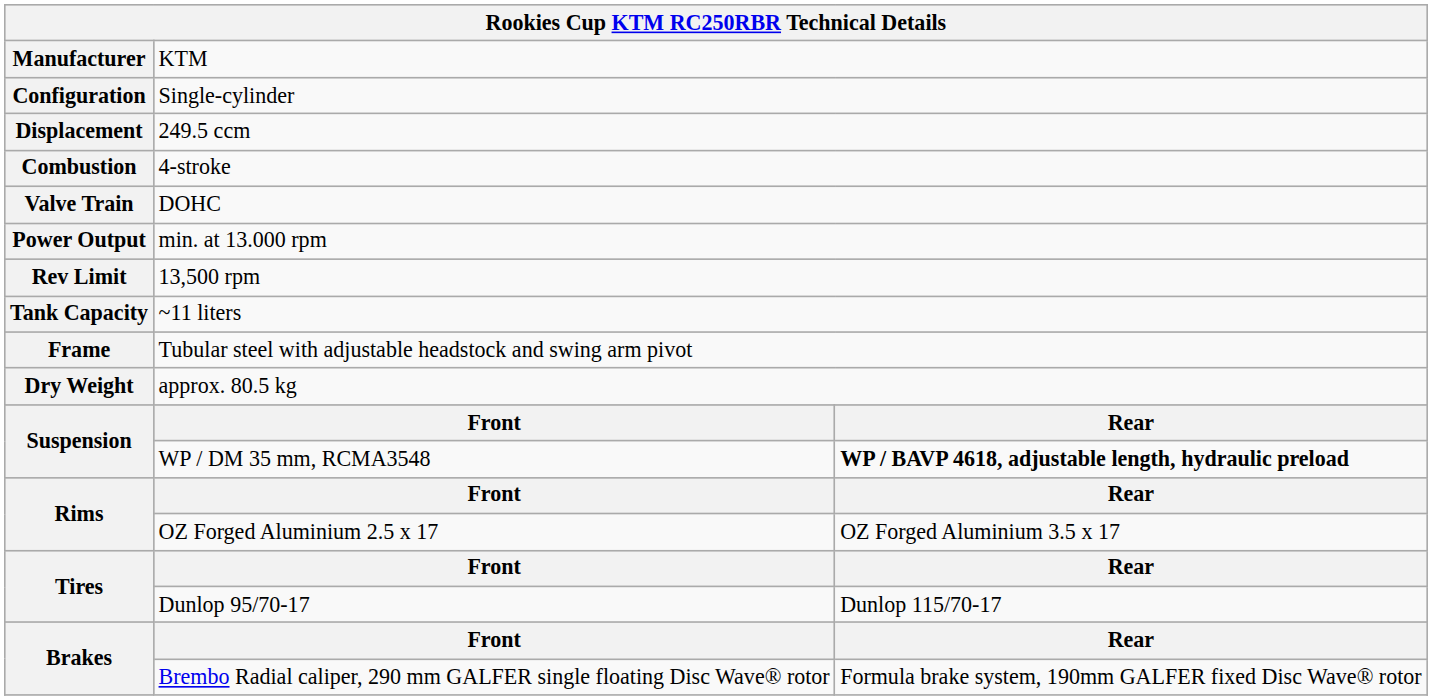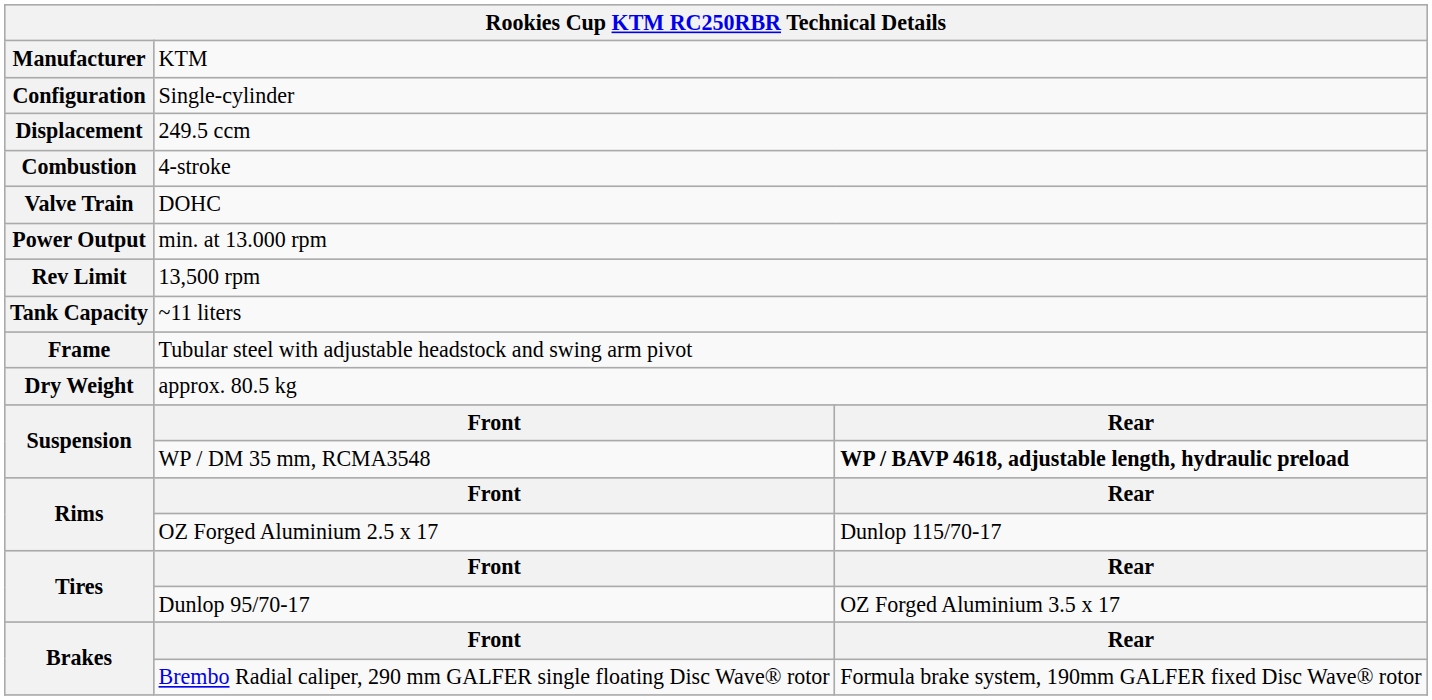 <table class="wikitable" style="font-size: 85%;">
 <tr>
 <th colspan=3>Rookies Cup <a href='#'>KTM RC250RBR</a> Technical Details</th>
 </tr>
 <tr>
 <th>Manufacturer</th>
 <td colspan=2>KTM</td>
 </tr>
 <tr>
 <th>Configuration</th>
 <td colspan=2>Single-cylinder</td>
 </tr>
 <tr>
 <th>Displacement</th>
 <td colspan=2>249.5 ccm</td>
 </tr>
 <tr>
 <th>Combustion</th>
 <td colspan=2>4-stroke</td>
 </tr>
 <tr>
 <th>Valve Train</th>
 <td colspan=2>DOHC</td>
 </tr>
 <tr>
 <th>Power Output</th>
 <td colspan=2>min.  at 13.000 rpm</td>
 </tr>
 <tr>
 <th>Rev Limit</th>
 <td colspan=2>13,500 rpm</td>
 </tr>
 <tr>
 <th>Tank Capacity</th>
 <td colspan=2>~11 liters</td>
 </tr>
 <tr>
 <th>Frame</th>
 <td colspan=2>Tubular steel with adjustable headstock and swing arm pivot</td>
 </tr>
 <tr>
 <th>Dry Weight</th>
 <td colspan=2>approx. 80.5 kg</td>
 </tr>
 <tr>
 <th rowspan=2>Suspension</th>
 <th>Front</th>
 <th>Rear</th>
 </tr>
 <tr>
 <td>WP / DM 35 mm, RCMA3548</td>
 <td><strong>WP / BAVP 4618, adjustable length, hydraulic preload</strong></td>
 </tr>
 <tr>
 <th rowspan=2>Rims</th>
 <th>Front</th>
 <th>Rear</th>
 </tr>
 <tr>
 <td>OZ Forged Aluminium 2.5 x 17</td>
-<td>OZ Forged Aluminium 3.5 x 17</td>
+<td>Dunlop 115/70-17</td>
 </tr>
 <tr>
 <th rowspan=2>Tires</th>
 <th>Front</th>
 <th>Rear</th>
 </tr>
 <tr>
 <td>Dunlop 95/70-17</td>
-<td>Dunlop 115/70-17</td>
+<td>OZ Forged Aluminium 3.5 x 17</td>
 </tr>
 <tr>
 <th rowspan=2>Brakes</th>
 <th>Front</th>
 <th>Rear</th>
 </tr>
 <tr>
 <td><a href='#'>Brembo</a> Radial caliper, 290 mm GALFER single floating Disc Wave® rotor</td>
 <td>Formula brake system, 190mm GALFER fixed Disc Wave® rotor</td>
 </tr>
 </table>
